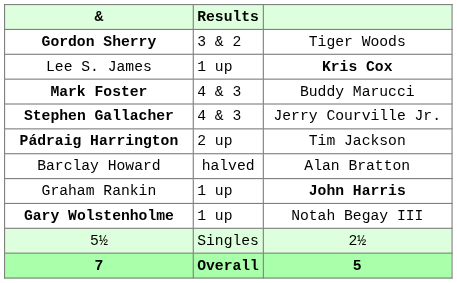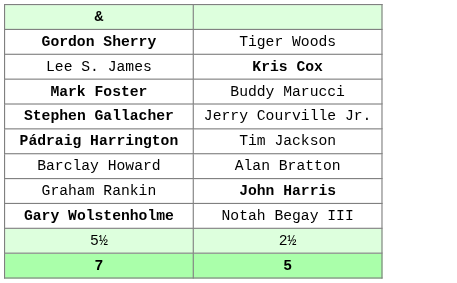 <table border="1" cellpadding="3" style="border-collapse: collapse; text-align:center;">
 <tr style="background:#ddffdd;">
 <th width=160> & </th>
-<th>Results</th>
 <th width=160></th>
 </tr>
 <tr>
 <td><strong>Gordon Sherry</strong></td>
-<td align=left> 3 & 2</td>
 <td>Tiger Woods</td>
 </tr>
 <tr>
 <td>Lee S. James</td>
-<td align=left> 1 up</td>
 <td><strong>Kris Cox</strong></td>
 </tr>
 <tr>
 <td><strong>Mark Foster</strong></td>
-<td align=left> 4 & 3</td>
 <td>Buddy Marucci</td>
 </tr>
 <tr>
 <td><strong>Stephen Gallacher</strong></td>
-<td align=left> 4 & 3</td>
 <td>Jerry Courville Jr.</td>
 </tr>
 <tr>
 <td><strong>Pádraig Harrington</strong></td>
-<td align=left> 2 up</td>
 <td>Tim Jackson</td>
 </tr>
 <tr>
 <td>Barclay Howard</td>
-<td>halved</td>
 <td>Alan Bratton</td>
 </tr>
 <tr>
 <td>Graham Rankin</td>
-<td align=left> 1 up</td>
 <td><strong>John Harris</strong></td>
 </tr>
 <tr>
 <td><strong>Gary Wolstenholme</strong></td>
-<td align=left> 1 up</td>
 <td>Notah Begay III</td>
 </tr>
 <tr style="background:#ddffdd;">
 <td>5½</td>
-<td>Singles</td>
 <td>2½</td>
 </tr>
 <tr style="background:#aaffaa;">
 <th>7</th>
-<th>Overall</th>
 <th>5</th>
 </tr>
 </table>
